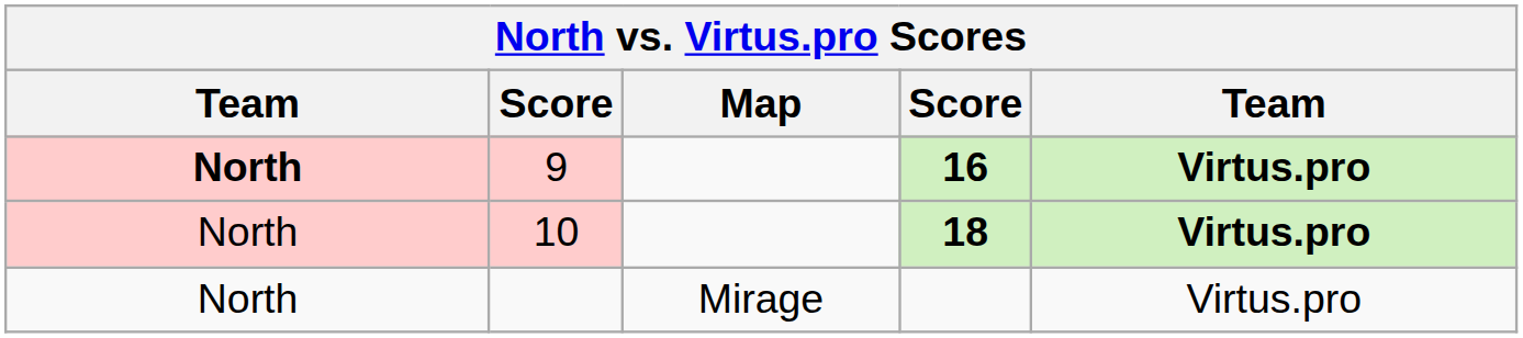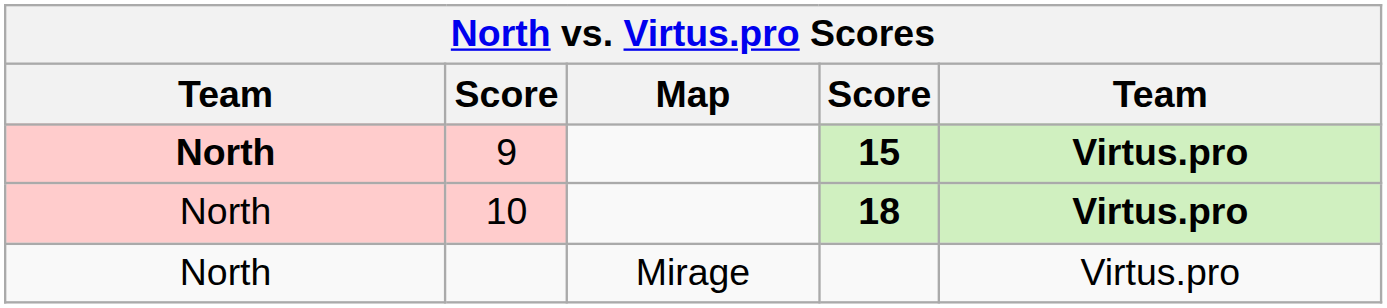 <table class="wikitable" style="text-align: center;">
 <tr>
 <th colspan=5><a href='#'>North</a> vs.  <a href='#'>Virtus.pro</a> Scores</th>
 </tr>
 <tr>
 <th width="181px">Team</th>
 <th width="20px">Score</th>
 <th width="100px">Map</th>
 <th width="20px">Score</th>
 <th width="181px">Team</th>
 </tr>
 <tr>
 <td style="background: #FFCCCC;"><strong>North</strong></td>
 <td style="background: #FFCCCC;">9</td>
 <td></td>
-<td style="background: #D0F0C0;"><strong>16</strong></td>
+<td style="background: #D0F0C0;"><strong>15</strong></td>
 <td style="background: #D0F0C0;"><strong>Virtus.pro</strong></td>
 </tr>
 <tr>
 <td style="background: #FFCCCC;">North</td>
 <td style="background: #FFCCCC;">10</td>
 <td></td>
 <td style="background: #D0F0C0;"><strong>18</strong></td>
 <td style="background: #D0F0C0;"><strong>Virtus.pro</strong></td>
 </tr>
 <tr>
 <td>North</td>
 <td></td>
 <td>Mirage</td>
 <td></td>
 <td>Virtus.pro</td>
 </tr>
 </table>
